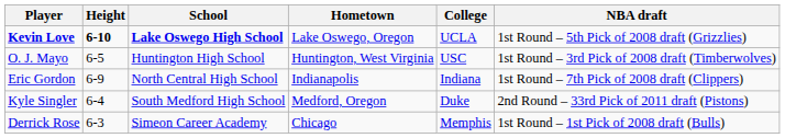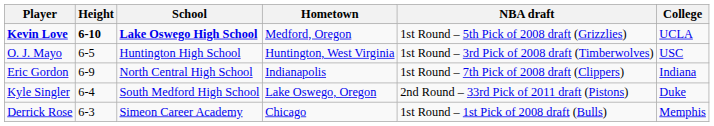 <table class="wikitable">
 <tr>
 <th>Player</th>
 <th>Height</th>
 <th>School</th>
 <th>Hometown</th>
+<th>NBA draft</th>
 <th>College</th>
-<th>NBA draft</th>
 </tr>
 <tr>
 <td><strong><a href='#'>Kevin Love</a></strong></td>
 <td><strong>6-10</strong></td>
 <td><strong><a href='#'>Lake Oswego High School</a></strong></td>
-<td><a href='#'>Lake Oswego, Oregon</a></td>
+<td><a href='#'>Medford, Oregon</a></td>
+<td>1st Round – <a href='#'>5th Pick of 2008 draft</a> (<a href='#'>Grizzlies</a>)</td>
 <td><a href='#'>UCLA</a></td>
-<td>1st Round – <a href='#'>5th Pick of 2008 draft</a> (<a href='#'>Grizzlies</a>)</td>
 </tr>
 <tr>
 <td><a href='#'>O. J. Mayo</a></td>
 <td>6-5</td>
 <td><a href='#'>Huntington High School</a></td>
 <td><a href='#'>Huntington, West Virginia</a></td>
+<td>1st Round – <a href='#'>3rd Pick of 2008 draft</a> (<a href='#'>Timberwolves</a>)</td>
 <td><a href='#'>USC</a></td>
-<td>1st Round – <a href='#'>3rd Pick of 2008 draft</a> (<a href='#'>Timberwolves</a>)</td>
 </tr>
 <tr>
 <td><a href='#'>Eric Gordon</a></td>
 <td>6-9</td>
 <td><a href='#'>North Central High School</a></td>
 <td><a href='#'>Indianapolis</a></td>
+<td>1st Round – <a href='#'>7th Pick of 2008 draft</a> (<a href='#'>Clippers</a>)</td>
 <td><a href='#'>Indiana</a></td>
-<td>1st Round – <a href='#'>7th Pick of 2008 draft</a> (<a href='#'>Clippers</a>)</td>
 </tr>
 <tr>
 <td><a href='#'>Kyle Singler</a></td>
 <td>6-4</td>
 <td><a href='#'>South Medford High School</a></td>
-<td><a href='#'>Medford, Oregon</a></td>
+<td><a href='#'>Lake Oswego, Oregon</a></td>
+<td>2nd Round – <a href='#'>33rd Pick of 2011 draft</a> (<a href='#'>Pistons</a>)</td>
 <td><a href='#'>Duke</a></td>
-<td>2nd Round – <a href='#'>33rd Pick of 2011 draft</a> (<a href='#'>Pistons</a>)</td>
 </tr>
 <tr>
 <td><a href='#'>Derrick Rose</a></td>
 <td>6-3</td>
 <td><a href='#'>Simeon Career Academy</a></td>
 <td><a href='#'>Chicago</a></td>
+<td>1st Round – <a href='#'>1st Pick of 2008 draft</a> (<a href='#'>Bulls</a>)</td>
 <td><a href='#'>Memphis</a></td>
-<td>1st Round – <a href='#'>1st Pick of 2008 draft</a> (<a href='#'>Bulls</a>)</td>
 </tr>
 </table>
